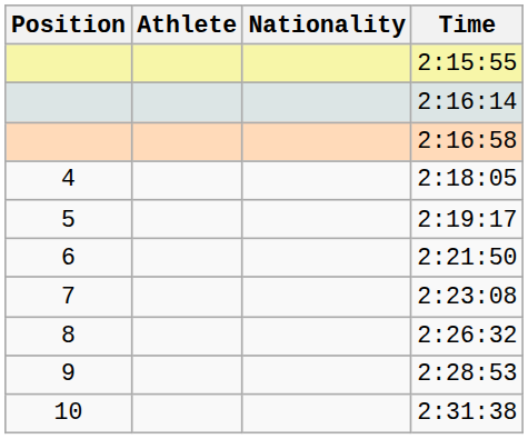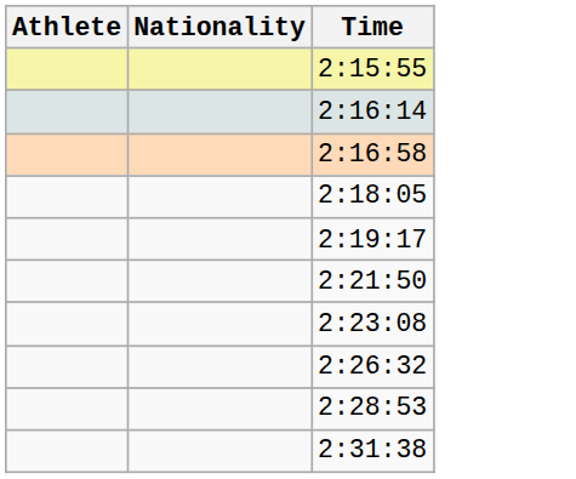 <table class="wikitable sortable">
 <tr>
-<th scope="col">Position</th>
 <th scope="col">Athlete</th>
 <th scope="col">Nationality</th>
 <th scope="col">Time</th>
 </tr>
 <tr bgcolor="#F7F6A8">
-<td align=center></td>
 <td></td>
 <td></td>
 <td>2:15:55</td>
 </tr>
 <tr bgcolor="#DCE5E5">
-<td align=center></td>
 <td></td>
 <td></td>
 <td>2:16:14</td>
 </tr>
 <tr bgcolor="#FFDAB9">
-<td align=center></td>
 <td></td>
 <td></td>
 <td>2:16:58</td>
 </tr>
 <tr>
-<td style="text-align:center">4</td>
 <td></td>
 <td></td>
 <td>2:18:05</td>
 </tr>
 <tr>
-<td style="text-align:center">5</td>
 <td></td>
 <td></td>
 <td>2:19:17</td>
 </tr>
 <tr>
-<td style="text-align:center">6</td>
 <td></td>
 <td></td>
 <td>2:21:50</td>
 </tr>
 <tr>
-<td style="text-align:center">7</td>
 <td></td>
 <td></td>
 <td>2:23:08</td>
 </tr>
 <tr>
-<td style="text-align:center">8</td>
 <td></td>
 <td></td>
 <td>2:26:32</td>
 </tr>
 <tr>
-<td style="text-align:center">9</td>
 <td></td>
 <td></td>
 <td>2:28:53</td>
 </tr>
 <tr>
-<td style="text-align:center">10</td>
 <td></td>
 <td></td>
 <td>2:31:38</td>
 </tr>
 </table>
